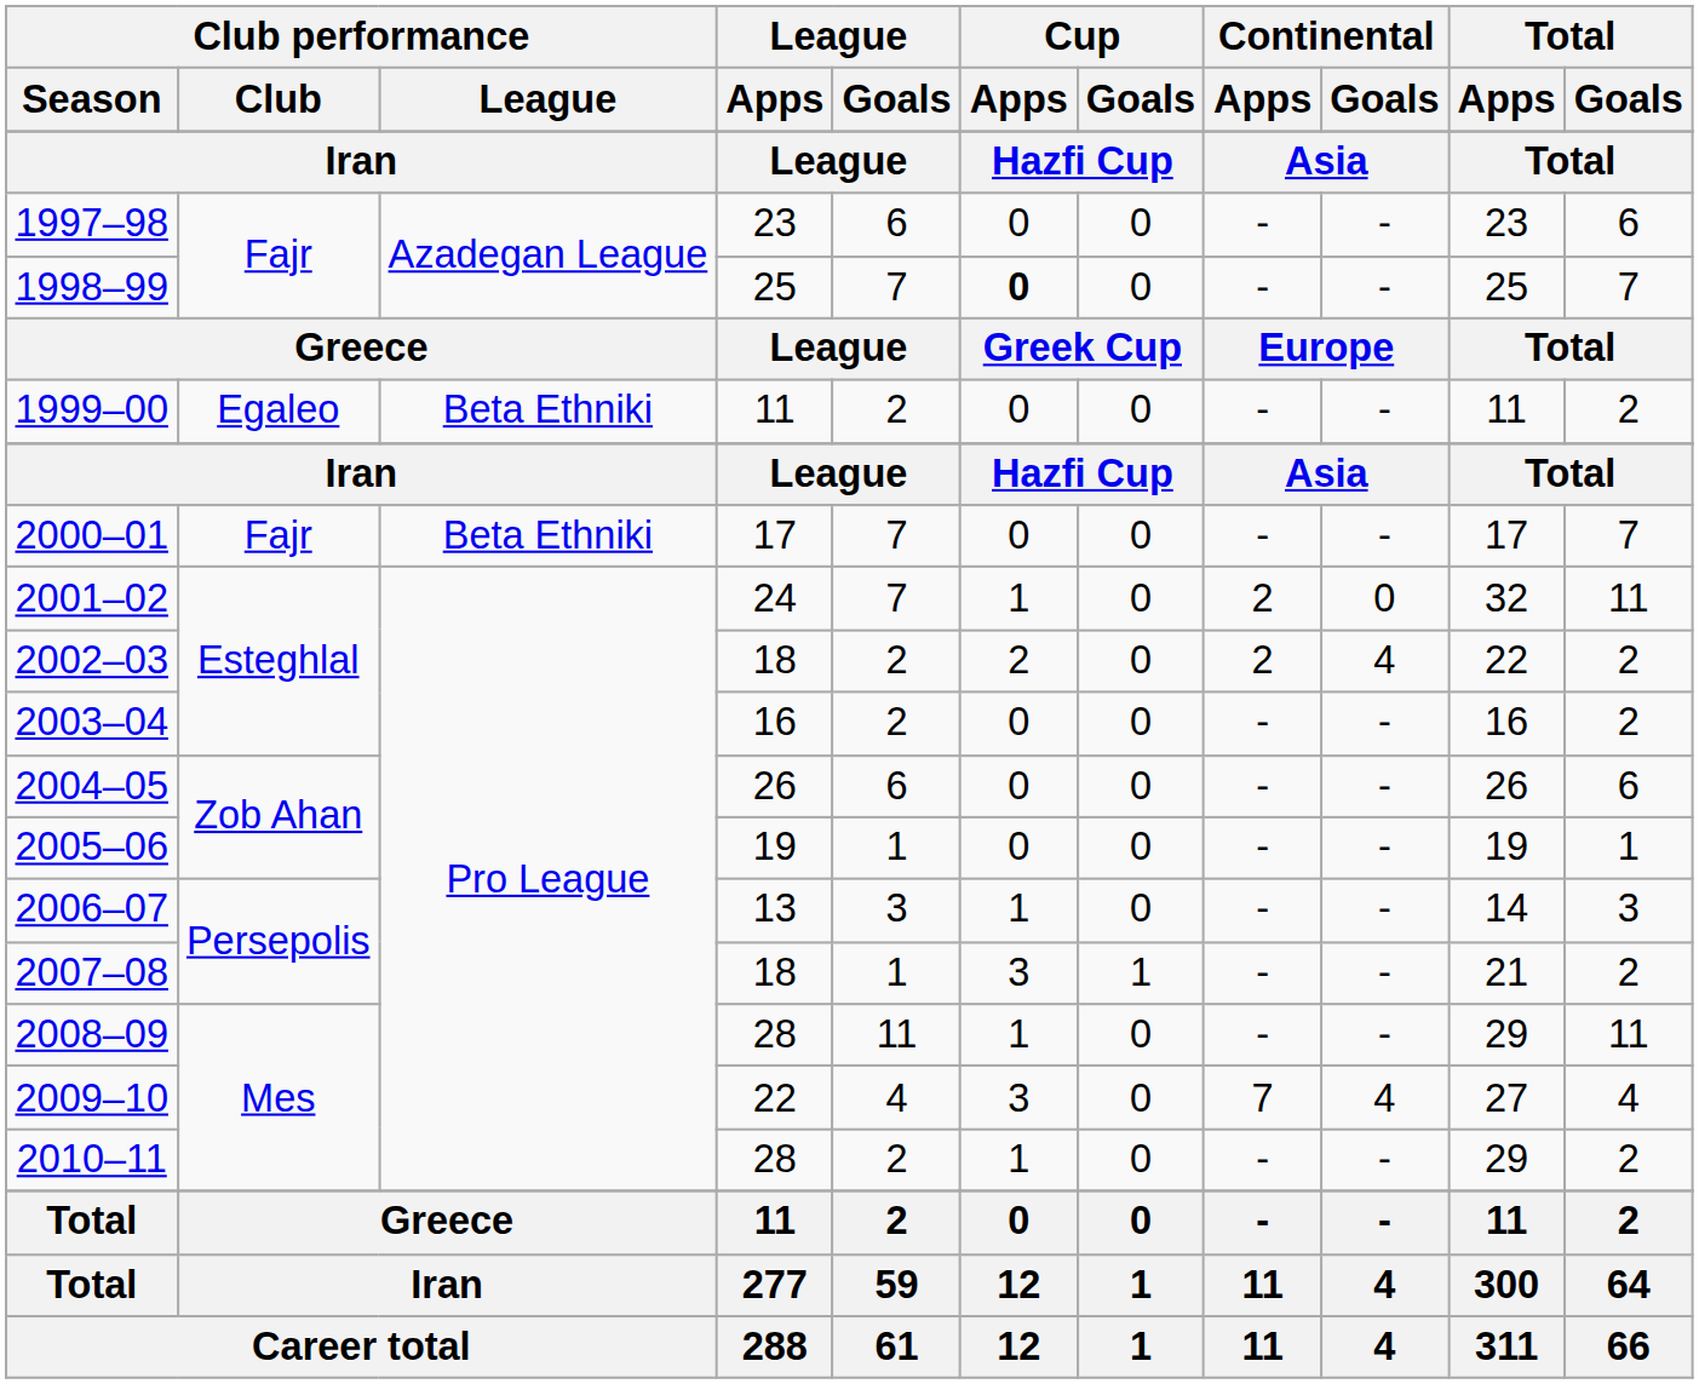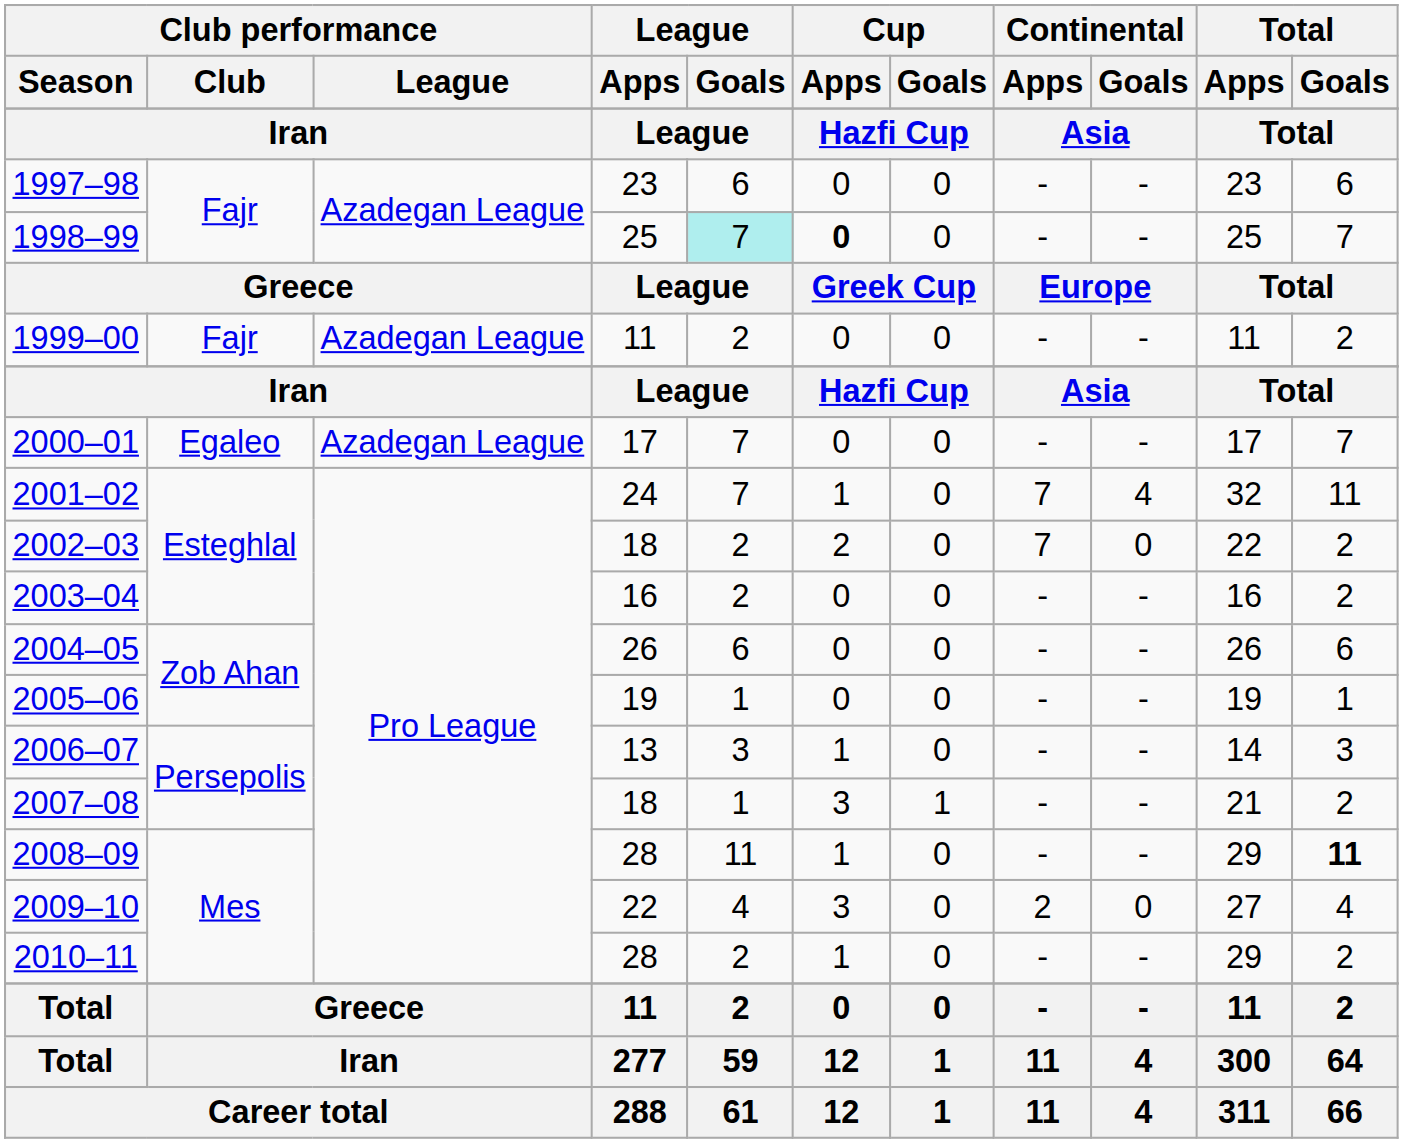 <table class="wikitable" style="text-align:center">
 <tr>
 <th colspan=3>Club performance</th>
 <th colspan=2>League</th>
 <th colspan=2>Cup</th>
 <th colspan=2>Continental</th>
 <th colspan=2>Total</th>
 </tr>
 <tr>
 <th>Season</th>
 <th>Club</th>
 <th>League</th>
 <th>Apps</th>
 <th>Goals</th>
 <th>Apps</th>
 <th>Goals</th>
 <th>Apps</th>
 <th>Goals</th>
 <th>Apps</th>
 <th>Goals</th>
 </tr>
 <tr>
 </tr>
 <tr>
 <th colspan=3>Iran</th>
 <th colspan=2>League</th>
 <th colspan=2><a href='#'>Hazfi Cup</a></th>
 <th colspan=2><a href='#'>Asia</a></th>
 <th colspan=2>Total</th>
 </tr>
 <tr>
 <td><a href='#'>1997–98</a></td>
 <td rowspan="2"><a href='#'>Fajr</a></td>
 <td rowspan="2"><a href='#'>Azadegan League</a></td>
 <td>23</td>
 <td>6</td>
 <td>0</td>
 <td>0</td>
 <td>-</td>
 <td>-</td>
 <td>23</td>
 <td>6</td>
 </tr>
 <tr>
 <td><a href='#'>1998–99</a></td>
 <td>25</td>
-<td>7</td>
+<td style="background: paleturquoise;">7</td>
 <td><strong>0</strong></td>
 <td>0</td>
 <td>-</td>
 <td>-</td>
 <td>25</td>
 <td>7</td>
 </tr>
 <tr>
 <th colspan=3>Greece</th>
 <th colspan=2>League</th>
 <th colspan=2><a href='#'>Greek Cup</a></th>
 <th colspan=2><a href='#'>Europe</a></th>
 <th colspan=2>Total</th>
 </tr>
 <tr>
 <td><a href='#'>1999–00</a></td>
-<td rowspan="1"><a href='#'>Egaleo</a></td>
-<td rowspan="1"><a href='#'>Beta Ethniki</a></td>
+<td rowspan="1"><a href='#'>Fajr</a></td>
+<td rowspan="1"><a href='#'>Azadegan League</a></td>
 <td>11</td>
 <td>2</td>
 <td>0</td>
 <td>0</td>
 <td>-</td>
 <td>-</td>
 <td>11</td>
 <td>2</td>
 </tr>
 <tr>
 </tr>
 <tr>
 <th colspan=3>Iran</th>
 <th colspan=2>League</th>
 <th colspan=2><a href='#'>Hazfi Cup</a></th>
 <th colspan=2><a href='#'>Asia</a></th>
 <th colspan=2>Total</th>
 </tr>
 <tr>
 <td><a href='#'>2000–01</a></td>
-<td rowspan="1"><a href='#'>Fajr</a></td>
-<td rowspan="1"><a href='#'>Beta Ethniki</a></td>
+<td rowspan="1"><a href='#'>Egaleo</a></td>
+<td rowspan="1"><a href='#'>Azadegan League</a></td>
 <td>17</td>
 <td>7</td>
 <td>0</td>
 <td>0</td>
 <td>-</td>
 <td>-</td>
 <td>17</td>
 <td>7</td>
 </tr>
 <tr>
 <td><a href='#'>2001–02</a></td>
 <td rowspan="3"><a href='#'>Esteghlal</a></td>
 <td rowspan="10"><a href='#'>Pro League</a></td>
 <td>24</td>
 <td>7</td>
 <td>1</td>
 <td>0</td>
-<td>2</td>
-<td>0</td>
+<td>7</td>
+<td>4</td>
 <td>32</td>
 <td>11</td>
 </tr>
 <tr>
 <td><a href='#'>2002–03</a></td>
 <td>18</td>
 <td>2</td>
 <td>2</td>
 <td>0</td>
-<td>2</td>
-<td>4</td>
+<td>7</td>
+<td>0</td>
 <td>22</td>
 <td>2</td>
 </tr>
 <tr>
 <td><a href='#'>2003–04</a></td>
 <td>16</td>
 <td>2</td>
 <td>0</td>
 <td>0</td>
 <td>-</td>
 <td>-</td>
 <td>16</td>
 <td>2</td>
 </tr>
 <tr>
 <td><a href='#'>2004–05</a></td>
 <td rowspan="2"><a href='#'>Zob Ahan</a></td>
 <td>26</td>
 <td>6</td>
 <td>0</td>
 <td>0</td>
 <td>-</td>
 <td>-</td>
 <td>26</td>
 <td>6</td>
 </tr>
 <tr>
 <td><a href='#'>2005–06</a></td>
 <td>19</td>
 <td>1</td>
 <td>0</td>
 <td>0</td>
 <td>-</td>
 <td>-</td>
 <td>19</td>
 <td>1</td>
 </tr>
 <tr>
 <td><a href='#'>2006–07</a></td>
 <td rowspan="2"><a href='#'>Persepolis</a></td>
 <td>13</td>
 <td>3</td>
 <td>1</td>
 <td>0</td>
 <td>-</td>
 <td>-</td>
 <td>14</td>
 <td>3</td>
 </tr>
 <tr>
 <td><a href='#'>2007–08</a></td>
 <td>18</td>
 <td>1</td>
 <td>3</td>
 <td>1</td>
 <td>-</td>
 <td>-</td>
 <td>21</td>
 <td>2</td>
 </tr>
 <tr>
 <td><a href='#'>2008–09</a></td>
 <td rowspan="3"><a href='#'>Mes</a></td>
 <td>28</td>
 <td>11</td>
 <td>1</td>
 <td>0</td>
 <td>-</td>
 <td>-</td>
 <td>29</td>
-<td>11</td>
+<td><strong>11</strong></td>
 </tr>
 <tr>
 <td><a href='#'>2009–10</a></td>
 <td>22</td>
 <td>4</td>
 <td>3</td>
 <td>0</td>
-<td>7</td>
-<td>4</td>
+<td>2</td>
+<td>0</td>
 <td>27</td>
 <td>4</td>
 </tr>
 <tr>
 <td><a href='#'>2010–11</a></td>
 <td>28</td>
 <td>2</td>
 <td>1</td>
 <td>0</td>
 <td>-</td>
 <td>-</td>
 <td>29</td>
 <td>2</td>
 </tr>
 <tr>
 </tr>
 <tr>
 <th rowspan=1>Total</th>
 <th colspan=2>Greece</th>
 <th>11</th>
 <th>2</th>
 <th>0</th>
 <th>0</th>
 <th>-</th>
 <th>-</th>
 <th>11</th>
 <th>2</th>
 </tr>
 <tr>
 <th rowspan=1>Total</th>
 <th colspan=2>Iran</th>
 <th>277</th>
 <th>59</th>
 <th>12</th>
 <th>1</th>
 <th>11</th>
 <th>4</th>
 <th>300</th>
 <th>64</th>
 </tr>
 <tr>
 <th colspan=3>Career total</th>
 <th>288</th>
 <th>61</th>
 <th>12</th>
 <th>1</th>
 <th>11</th>
 <th>4</th>
 <th>311</th>
 <th>66</th>
 </tr>
 </table>
